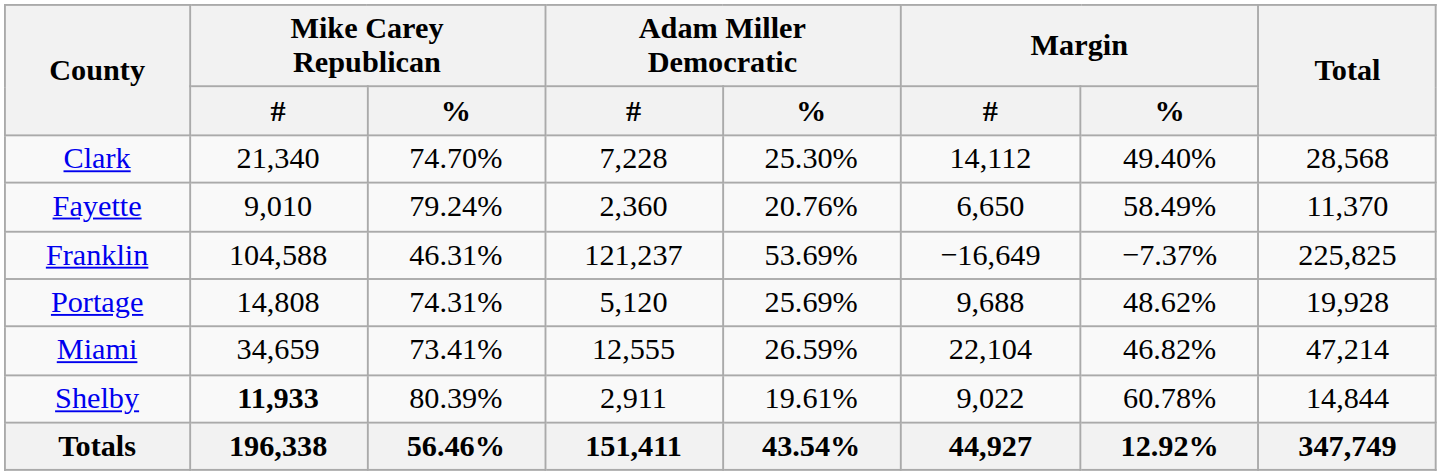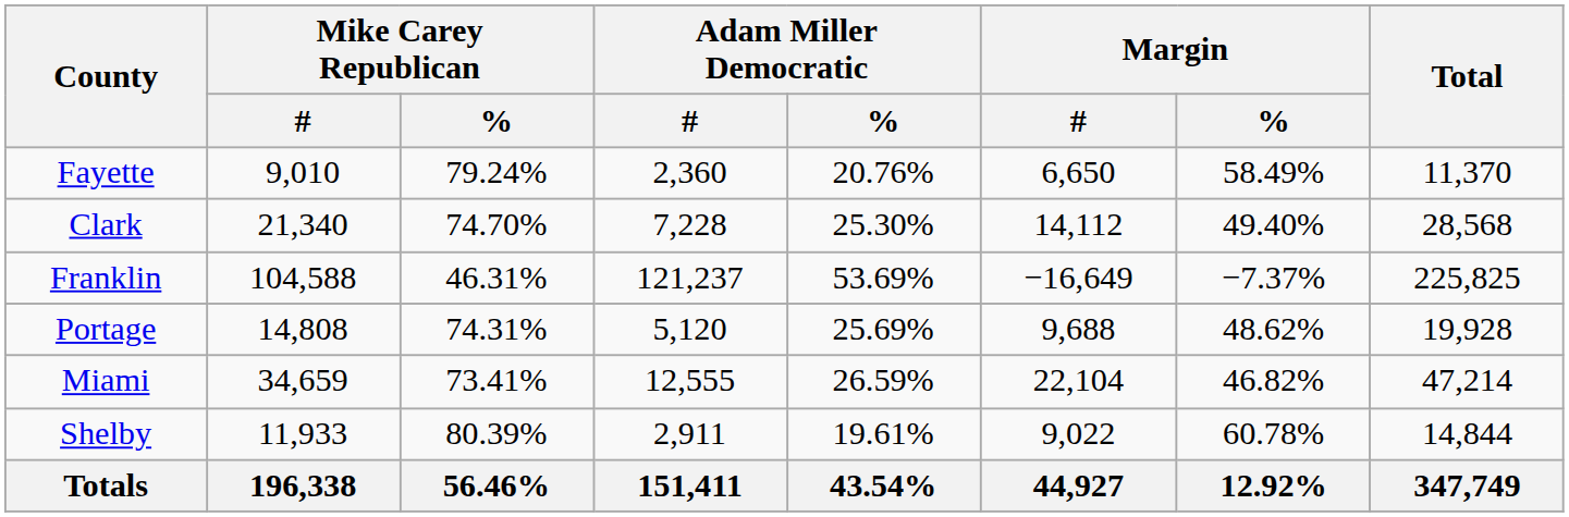 <table width="60%" class="wikitable sortable">
 <tr>
 <th rowspan="2">County</th>
 <th colspan="2">Mike Carey<br>Republican</th>
 <th colspan="2">Adam Miller<br>Democratic</th>
 <th colspan="2">Margin</th>
 <th rowspan="2">Total</th>
 </tr>
 <tr>
 <th style="text-align:center;" data-sort-type="number">#</th>
 <th style="text-align:center;" data-sort-type="number">%</th>
 <th style="text-align:center;" data-sort-type="number">#</th>
 <th style="text-align:center;" data-sort-type="number">%</th>
 <th style="text-align:center;" data-sort-type="number">#</th>
 <th style="text-align:center;" data-sort-type="number">%</th>
 </tr>
 <tr style="text-align:center;">
+<td><a href='#'>Fayette</a></td>
+<td>9,010</td>
+<td>79.24%</td>
+<td>2,360</td>
+<td>20.76%</td>
+<td>6,650</td>
+<td>58.49%</td>
+<td>11,370</td>
+</tr>
+<tr style="text-align:center;">
 <td><a href='#'>Clark</a></td>
 <td>21,340</td>
 <td>74.70%</td>
 <td>7,228</td>
 <td>25.30%</td>
 <td>14,112</td>
 <td>49.40%</td>
 <td>28,568</td>
-</tr>
-<tr style="text-align:center;">
-<td><a href='#'>Fayette</a></td>
-<td>9,010</td>
-<td>79.24%</td>
-<td>2,360</td>
-<td>20.76%</td>
-<td>6,650</td>
-<td>58.49%</td>
-<td>11,370</td>
 </tr>
 <tr style="text-align:center;">
 <td><a href='#'>Franklin</a></td>
 <td>104,588</td>
 <td>46.31%</td>
 <td>121,237</td>
 <td>53.69%</td>
 <td>−16,649</td>
 <td>−7.37%</td>
 <td>225,825</td>
 </tr>
 <tr style="text-align:center;">
 <td><a href='#'>Portage</a></td>
 <td>14,808</td>
 <td>74.31%</td>
 <td>5,120</td>
 <td>25.69%</td>
 <td>9,688</td>
 <td>48.62%</td>
 <td>19,928</td>
 </tr>
 <tr style="text-align:center;">
 <td><a href='#'>Miami</a></td>
 <td>34,659</td>
 <td>73.41%</td>
 <td>12,555</td>
 <td>26.59%</td>
 <td>22,104</td>
 <td>46.82%</td>
 <td>47,214</td>
 </tr>
 <tr style="text-align:center;">
 <td><a href='#'>Shelby</a></td>
-<td><strong>11,933</strong></td>
+<td>11,933</td>
 <td>80.39%</td>
 <td>2,911</td>
 <td>19.61%</td>
 <td>9,022</td>
 <td>60.78%</td>
 <td>14,844</td>
 </tr>
 <tr style="text-align:center;">
 <th>Totals</th>
 <th>196,338</th>
 <th>56.46%</th>
 <th>151,411</th>
 <th>43.54%</th>
 <th>44,927</th>
 <th>12.92%</th>
 <th>347,749</th>
 </tr>
 </table>
